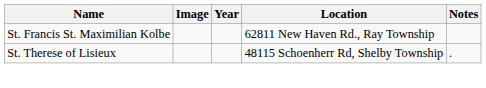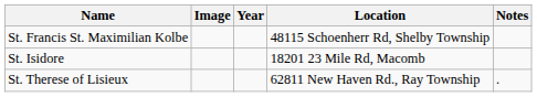 <table class="wikitable sortable">
 <tr>
 <th>Name</th>
 <th class="unsortable">Image</th>
 <th>Year</th>
 <th class="unsortable">Location</th>
 <th class="unsortable">Notes</th>
 </tr>
 <tr>
 <td>St. Francis St. Maximilian Kolbe</td>
 <td></td>
 <td></td>
-<td>62811 New Haven Rd., Ray Township</td>
+<td>48115 Schoenherr Rd, Shelby Township</td>
+<td></td>
+</tr>
+<tr>
+<td>St. Isidore</td>
+<td></td>
+<td></td>
+<td>18201 23 Mile Rd, Macomb</td>
 <td></td>
 </tr>
 <tr>
 <td>St. Therese of Lisieux</td>
 <td></td>
 <td></td>
-<td>48115 Schoenherr Rd, Shelby Township</td>
+<td>62811 New Haven Rd., Ray Township</td>
 <td>.</td>
 </tr>
 </table>
